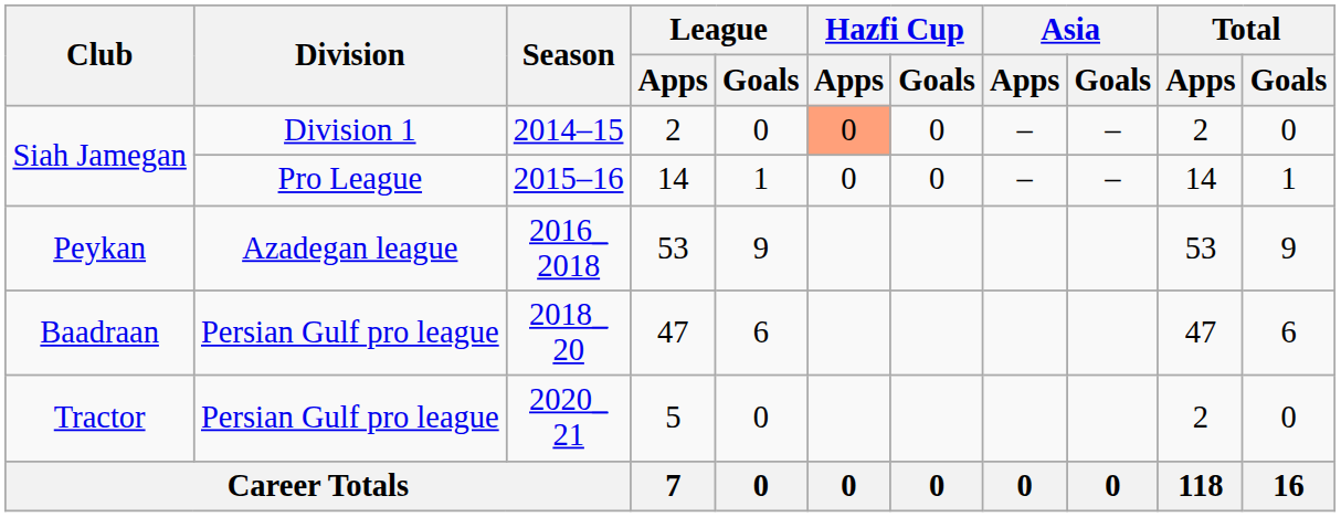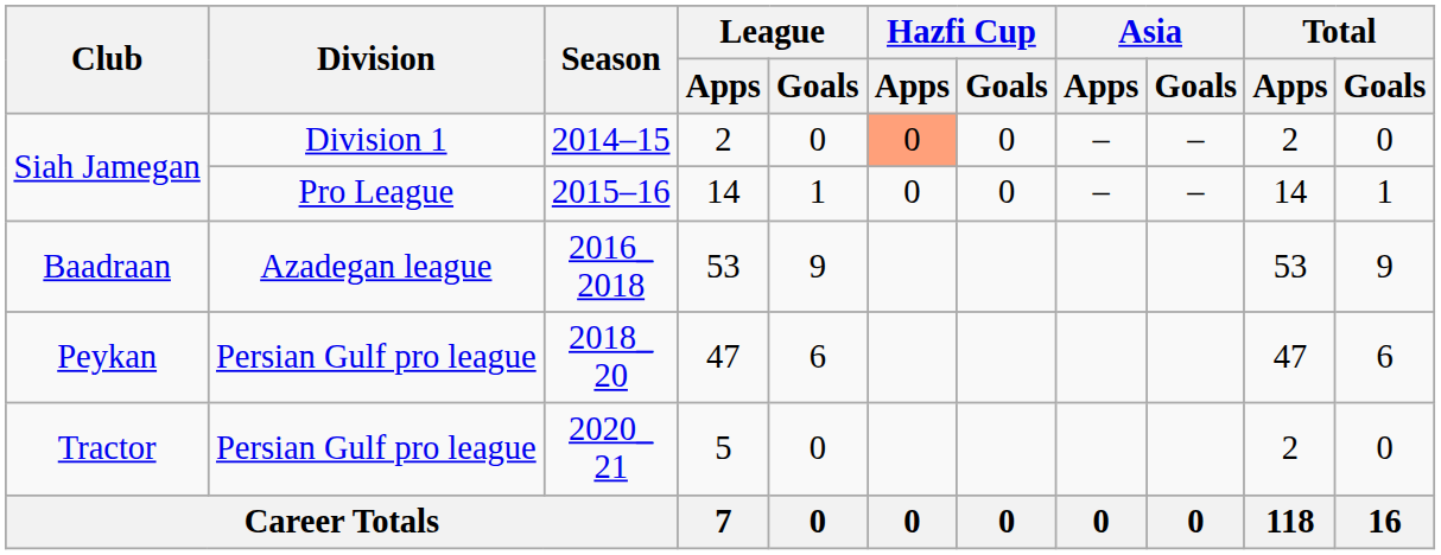 <table class="wikitable" style="text-align: center;">
 <tr>
 <th rowspan="2">Club</th>
 <th rowspan="2">Division</th>
 <th rowspan="2">Season</th>
 <th colspan="2">League</th>
 <th colspan="2"><a href='#'>Hazfi Cup</a></th>
 <th colspan="2"><a href='#'>Asia</a></th>
 <th colspan="2">Total</th>
 </tr>
 <tr>
 <th>Apps</th>
 <th>Goals</th>
 <th>Apps</th>
 <th>Goals</th>
 <th>Apps</th>
 <th>Goals</th>
 <th>Apps</th>
 <th>Goals</th>
 </tr>
 <tr>
 <td rowspan="2"><a href='#'>Siah Jamegan</a></td>
 <td><a href='#'>Division 1</a></td>
 <td><a href='#'>2014–15</a></td>
 <td>2</td>
 <td>0</td>
 <td style="background: lightsalmon;">0</td>
 <td>0</td>
 <td>–</td>
 <td>–</td>
 <td>2</td>
 <td>0</td>
 </tr>
 <tr>
 <td><a href='#'>Pro League</a></td>
 <td><a href='#'>2015–16</a></td>
 <td>14</td>
 <td>1</td>
 <td>0</td>
 <td>0</td>
 <td>–</td>
 <td>–</td>
 <td>14</td>
 <td>1</td>
 </tr>
 <tr>
-<td><a href='#'>Peykan</a></td>
+<td><a href='#'>Baadraan</a></td>
 <td><a href='#'>Azadegan league</a></td>
 <td><a href='#'>2016_</a><br><a href='#'>2018</a></td>
 <td>53</td>
 <td>9</td>
 <td></td>
 <td></td>
 <td></td>
 <td></td>
 <td>53</td>
 <td>9</td>
 </tr>
 <tr>
-<td><a href='#'>Baadraan</a></td>
+<td><a href='#'>Peykan</a></td>
 <td><a href='#'>Persian Gulf pro league</a></td>
 <td><a href='#'>2018_</a><br><a href='#'>20</a></td>
 <td>47</td>
 <td>6</td>
 <td></td>
 <td></td>
 <td></td>
 <td></td>
 <td>47</td>
 <td>6</td>
 </tr>
 <tr>
 <td><a href='#'>Tractor</a></td>
 <td><a href='#'>Persian Gulf pro league</a></td>
 <td><a href='#'>2020_</a><br><a href='#'>21</a></td>
 <td>5</td>
 <td>0</td>
 <td></td>
 <td></td>
 <td></td>
 <td></td>
 <td>2</td>
 <td>0</td>
 </tr>
 <tr>
 <th colspan="3">Career Totals</th>
 <th>7</th>
 <th>0</th>
 <th>0</th>
 <th>0</th>
 <th>0</th>
 <th>0</th>
 <th>118</th>
 <th>16</th>
 </tr>
 </table>
